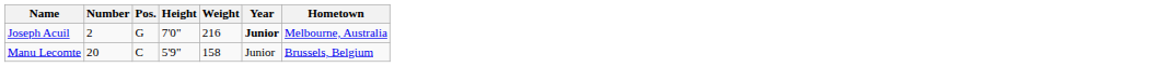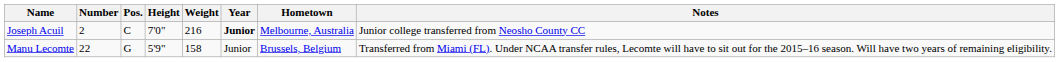 <table class="wikitable sortable" border="1">
 <tr>
 <th>Name</th>
 <th>Number</th>
 <th>Pos.</th>
 <th>Height</th>
 <th>Weight</th>
 <th>Year</th>
 <th>Hometown</th>
+<th class="unsortable">Notes</th>
 </tr>
 <tr>
 <td><a href='#'>Joseph Acuil</a></td>
 <td>2</td>
-<td>G</td>
+<td>C</td>
 <td>7'0"</td>
 <td>216</td>
 <td><strong>Junior</strong></td>
 <td><a href='#'>Melbourne, Australia</a></td>
+<td>Junior college transferred from <a href='#'>Neosho County CC</a></td>
 </tr>
 <tr>
 <td><a href='#'>Manu Lecomte</a></td>
-<td>20</td>
-<td>C</td>
+<td>22</td>
+<td>G</td>
 <td>5'9"</td>
 <td>158</td>
 <td>Junior</td>
 <td><a href='#'>Brussels, Belgium</a></td>
+<td>Transferred from <a href='#'>Miami (FL)</a>. Under NCAA transfer rules, Lecomte will have to sit out for the 2015–16 season. Will have two years of remaining eligibility.</td>
 </tr>
 </table>
